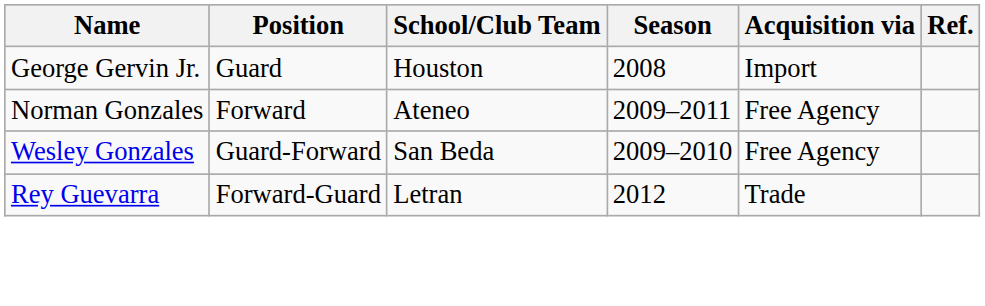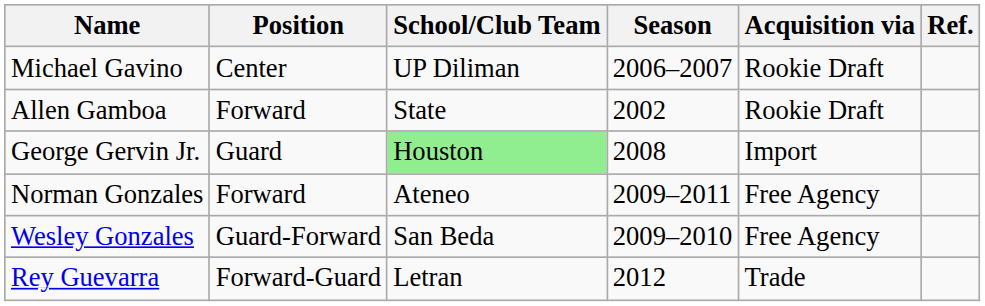 <table class= "wikitable sortable">
 <tr>
 <th class="unsortable">Name</th>
 <th>Position</th>
 <th>School/Club Team</th>
 <th>Season</th>
 <th>Acquisition via</th>
 <th class=unsortable>Ref.</th>
 </tr>
 <tr>
+<td>Michael Gavino</td>
+<td>Center</td>
+<td>UP Diliman</td>
+<td>2006–2007</td>
+<td>Rookie Draft</td>
+<td></td>
+</tr>
+<tr>
+<td>Allen Gamboa</td>
+<td>Forward</td>
+<td>State</td>
+<td>2002</td>
+<td>Rookie Draft</td>
+<td></td>
+</tr>
+<tr>
 <td>George Gervin Jr.</td>
 <td>Guard</td>
-<td>Houston</td>
+<td style="background: lightgreen;">Houston</td>
 <td>2008</td>
 <td>Import</td>
 <td></td>
 </tr>
 <tr>
 <td>Norman Gonzales</td>
 <td>Forward</td>
 <td>Ateneo</td>
 <td>2009–2011</td>
 <td>Free Agency</td>
 <td></td>
 </tr>
 <tr>
 <td><a href='#'>Wesley Gonzales</a></td>
 <td>Guard-Forward</td>
 <td>San Beda</td>
 <td>2009–2010</td>
 <td>Free Agency</td>
 <td></td>
 </tr>
 <tr>
 <td><a href='#'>Rey Guevarra</a></td>
 <td>Forward-Guard</td>
 <td>Letran</td>
 <td>2012</td>
 <td>Trade</td>
 <td></td>
 </tr>
 </table>
